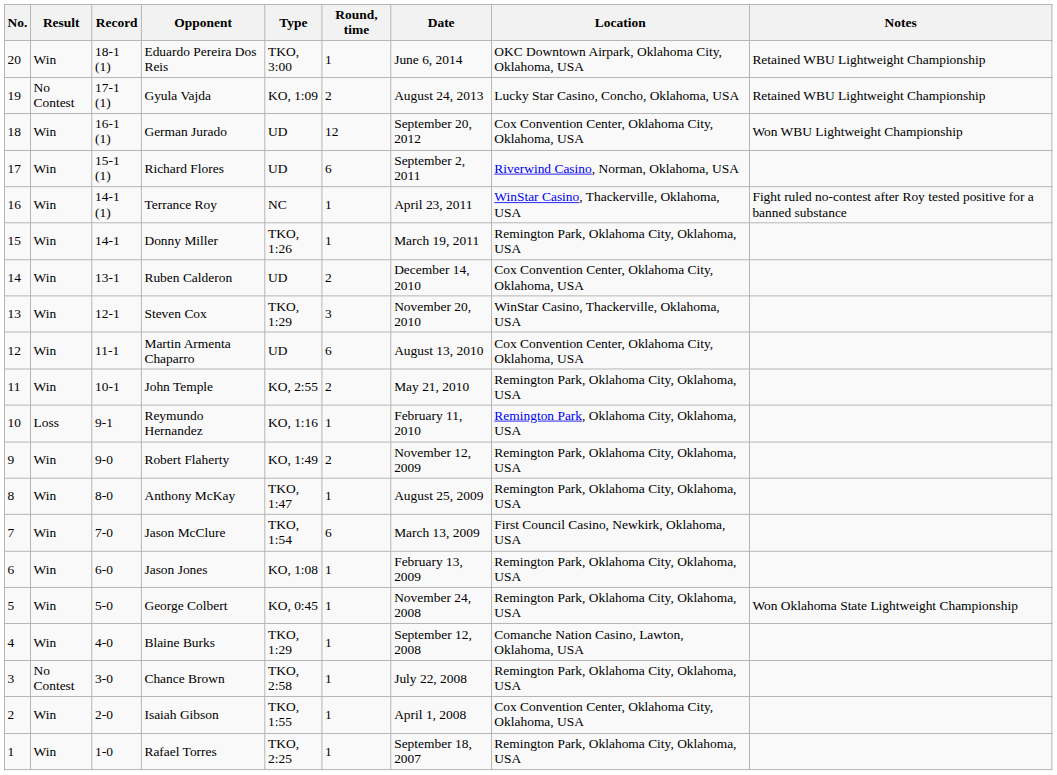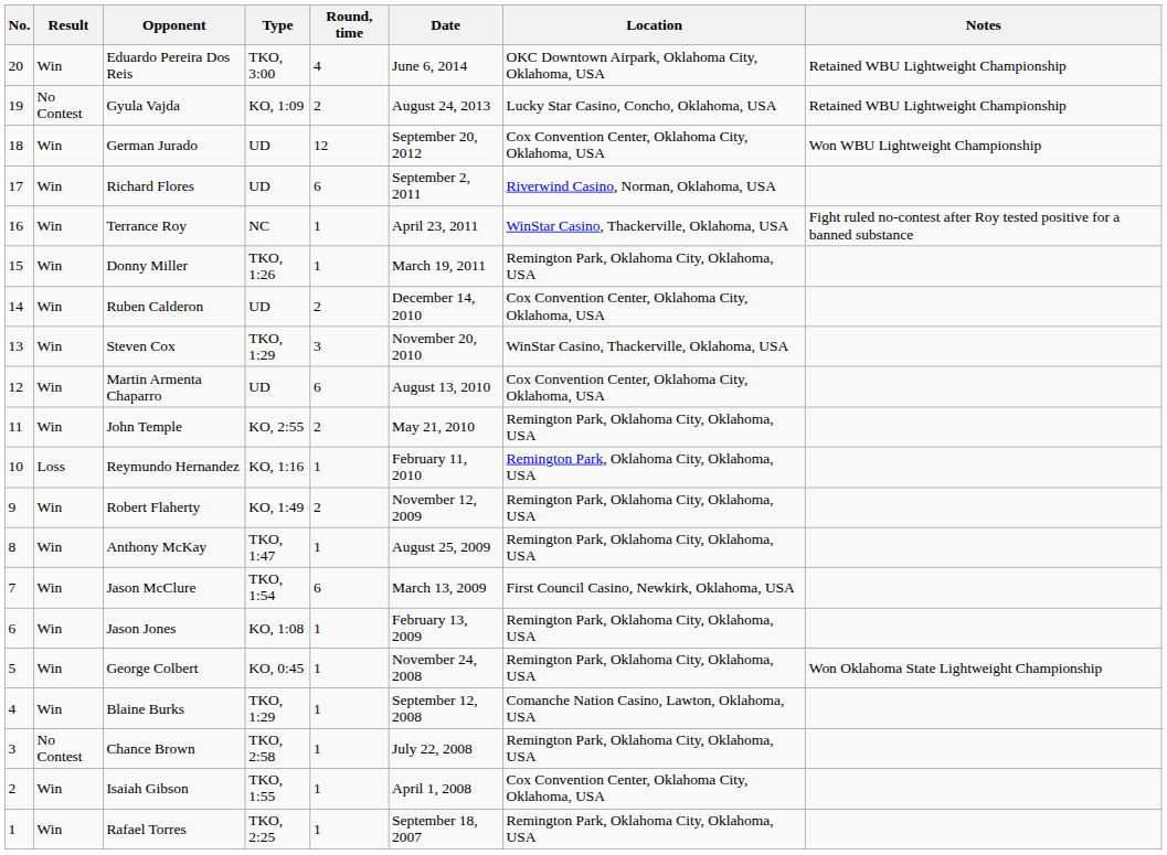 <table class="wikitable sortable">
 <tr>
 <th><abbr>No.</abbr></th>
 <th>Result</th>
-<th>Record</th>
 <th>Opponent</th>
 <th>Type</th>
 <th>Round, time</th>
 <th>Date</th>
 <th>Location</th>
 <th>Notes</th>
 </tr>
 <tr>
 <td>20</td>
 <td>Win</td>
-<td>18-1 (1)</td>
 <td>Eduardo Pereira Dos  Reis</td>
 <td>TKO, 3:00</td>
-<td>1</td>
+<td>4</td>
 <td>June 6, 2014</td>
 <td>OKC Downtown  Airpark, Oklahoma City, Oklahoma, USA</td>
 <td>Retained WBU Lightweight Championship</td>
 </tr>
 <tr>
 <td>19</td>
 <td>No Contest</td>
-<td>17-1 (1)</td>
 <td>Gyula Vajda</td>
 <td>KO, 1:09</td>
 <td>2</td>
 <td>August 24, 2013</td>
 <td>Lucky Star Casino, Concho, Oklahoma, USA</td>
 <td>Retained WBU Lightweight Championship</td>
 </tr>
 <tr>
 <td>18</td>
 <td>Win</td>
-<td>16-1 (1)</td>
 <td>German Jurado</td>
 <td>UD</td>
 <td>12</td>
 <td>September 20, 2012</td>
 <td>Cox Convention Center, Oklahoma City,  Oklahoma, USA</td>
 <td>Won WBU Lightweight Championship</td>
 </tr>
 <tr>
 <td>17</td>
 <td>Win</td>
-<td>15-1 (1)</td>
 <td>Richard Flores</td>
 <td>UD</td>
 <td>6</td>
 <td>September 2, 2011</td>
 <td><a href='#'>Riverwind Casino</a>, Norman, Oklahoma, USA</td>
 <td></td>
 </tr>
 <tr>
 <td>16</td>
 <td>Win</td>
-<td>14-1 (1)</td>
 <td>Terrance Roy</td>
 <td>NC</td>
 <td>1</td>
 <td>April 23, 2011</td>
 <td><a href='#'>WinStar Casino</a>, Thackerville, Oklahoma,  USA</td>
 <td>Fight ruled no-contest after Roy tested positive for a banned substance</td>
 </tr>
 <tr>
 <td>15</td>
 <td>Win</td>
-<td>14-1</td>
 <td>Donny Miller</td>
 <td>TKO, 1:26</td>
 <td>1</td>
 <td>March 19, 2011</td>
 <td>Remington Park, Oklahoma City, Oklahoma,  USA</td>
 <td></td>
 </tr>
 <tr>
 <td>14</td>
 <td>Win</td>
-<td>13-1</td>
 <td>Ruben Calderon</td>
 <td>UD</td>
 <td>2</td>
 <td>December 14, 2010</td>
 <td>Cox Convention Center, Oklahoma City,  Oklahoma, USA</td>
 <td></td>
 </tr>
 <tr>
 <td>13</td>
 <td>Win</td>
-<td>12-1</td>
 <td>Steven Cox</td>
 <td>TKO, 1:29</td>
 <td>3</td>
 <td>November 20, 2010</td>
 <td>WinStar Casino, Thackerville, Oklahoma,  USA</td>
 <td></td>
 </tr>
 <tr>
 <td>12</td>
 <td>Win</td>
-<td>11-1</td>
 <td>Martin Armenta Chaparro</td>
 <td>UD</td>
 <td>6</td>
 <td>August 13, 2010</td>
 <td>Cox Convention Center, Oklahoma City,  Oklahoma, USA</td>
 <td></td>
 </tr>
 <tr>
 <td>11</td>
 <td>Win</td>
-<td>10-1</td>
 <td>John Temple</td>
 <td>KO, 2:55</td>
 <td>2</td>
 <td>May 21, 2010</td>
 <td>Remington Park, Oklahoma City, Oklahoma,  USA</td>
 <td></td>
 </tr>
 <tr>
 <td>10</td>
 <td>Loss</td>
-<td>9-1</td>
 <td>Reymundo Hernandez</td>
 <td>KO, 1:16</td>
 <td>1</td>
 <td>February 11, 2010</td>
 <td><a href='#'>Remington Park</a>, Oklahoma City, Oklahoma,  USA</td>
 <td></td>
 </tr>
 <tr>
 <td>9</td>
 <td>Win</td>
-<td>9-0</td>
 <td>Robert Flaherty</td>
 <td>KO, 1:49</td>
 <td>2</td>
 <td>November 12, 2009</td>
 <td>Remington Park, Oklahoma City, Oklahoma,  USA</td>
 <td></td>
 </tr>
 <tr>
 <td>8</td>
 <td>Win</td>
-<td>8-0</td>
 <td>Anthony McKay</td>
 <td>TKO, 1:47</td>
 <td>1</td>
 <td>August 25, 2009</td>
 <td>Remington Park, Oklahoma City, Oklahoma,  USA</td>
 <td></td>
 </tr>
 <tr>
 <td>7</td>
 <td>Win</td>
-<td>7-0</td>
 <td>Jason McClure</td>
 <td>TKO, 1:54</td>
 <td>6</td>
 <td>March 13, 2009</td>
 <td>First Council Casino, Newkirk, Oklahoma,  USA</td>
 <td></td>
 </tr>
 <tr>
 <td>6</td>
 <td>Win</td>
-<td>6-0</td>
 <td>Jason Jones</td>
 <td>KO, 1:08</td>
 <td>1</td>
 <td>February 13, 2009</td>
 <td>Remington Park, Oklahoma City, Oklahoma,  USA</td>
 <td></td>
 </tr>
 <tr>
 <td>5</td>
 <td>Win</td>
-<td>5-0</td>
 <td>George Colbert</td>
 <td>KO, 0:45</td>
 <td>1</td>
 <td>November 24, 2008</td>
 <td>Remington Park, Oklahoma City, Oklahoma,  USA</td>
 <td>Won Oklahoma State Lightweight Championship</td>
 </tr>
 <tr>
 <td>4</td>
 <td>Win</td>
-<td>4-0</td>
 <td>Blaine Burks</td>
 <td>TKO, 1:29</td>
 <td>1</td>
 <td>September 12, 2008</td>
 <td>Comanche Nation Casino, Lawton,  Oklahoma, USA</td>
 <td></td>
 </tr>
 <tr>
 <td>3</td>
 <td>No Contest</td>
-<td>3-0</td>
 <td>Chance Brown</td>
 <td>TKO, 2:58</td>
 <td>1</td>
 <td>July 22, 2008</td>
 <td>Remington Park, Oklahoma City, Oklahoma,  USA</td>
 <td></td>
 </tr>
 <tr>
 <td>2</td>
 <td>Win</td>
-<td>2-0</td>
 <td>Isaiah Gibson</td>
 <td>TKO, 1:55</td>
 <td>1</td>
 <td>April 1, 2008</td>
 <td>Cox Convention Center, Oklahoma City,  Oklahoma, USA</td>
 <td></td>
 </tr>
 <tr>
 <td>1</td>
 <td>Win</td>
-<td>1-0</td>
 <td>Rafael Torres</td>
 <td>TKO, 2:25</td>
 <td>1</td>
 <td>September 18, 2007</td>
 <td>Remington Park, Oklahoma City, Oklahoma,  USA</td>
 <td></td>
 </tr>
 </table>
